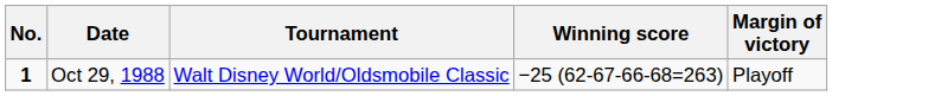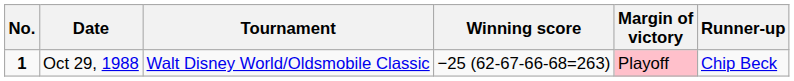 <table class="wikitable" style="font-size:95%;">
 <tr>
 <th>No.</th>
 <th>Date</th>
 <th>Tournament</th>
 <th>Winning score</th>
 <th>Margin of<br>victory</th>
+<th>Runner-up</th>
 </tr>
 <tr>
 <td align=center><strong>1</strong></td>
 <td align=right>Oct 29, <a href='#'>1988</a></td>
 <td><a href='#'>Walt Disney World/Oldsmobile Classic</a></td>
 <td>−25 (62-67-66-68=263)</td>
-<td>Playoff</td>
+<td style="background: pink;">Playoff</td>
+<td> <a href='#'>Chip Beck</a></td>
 </tr>
 </table>
